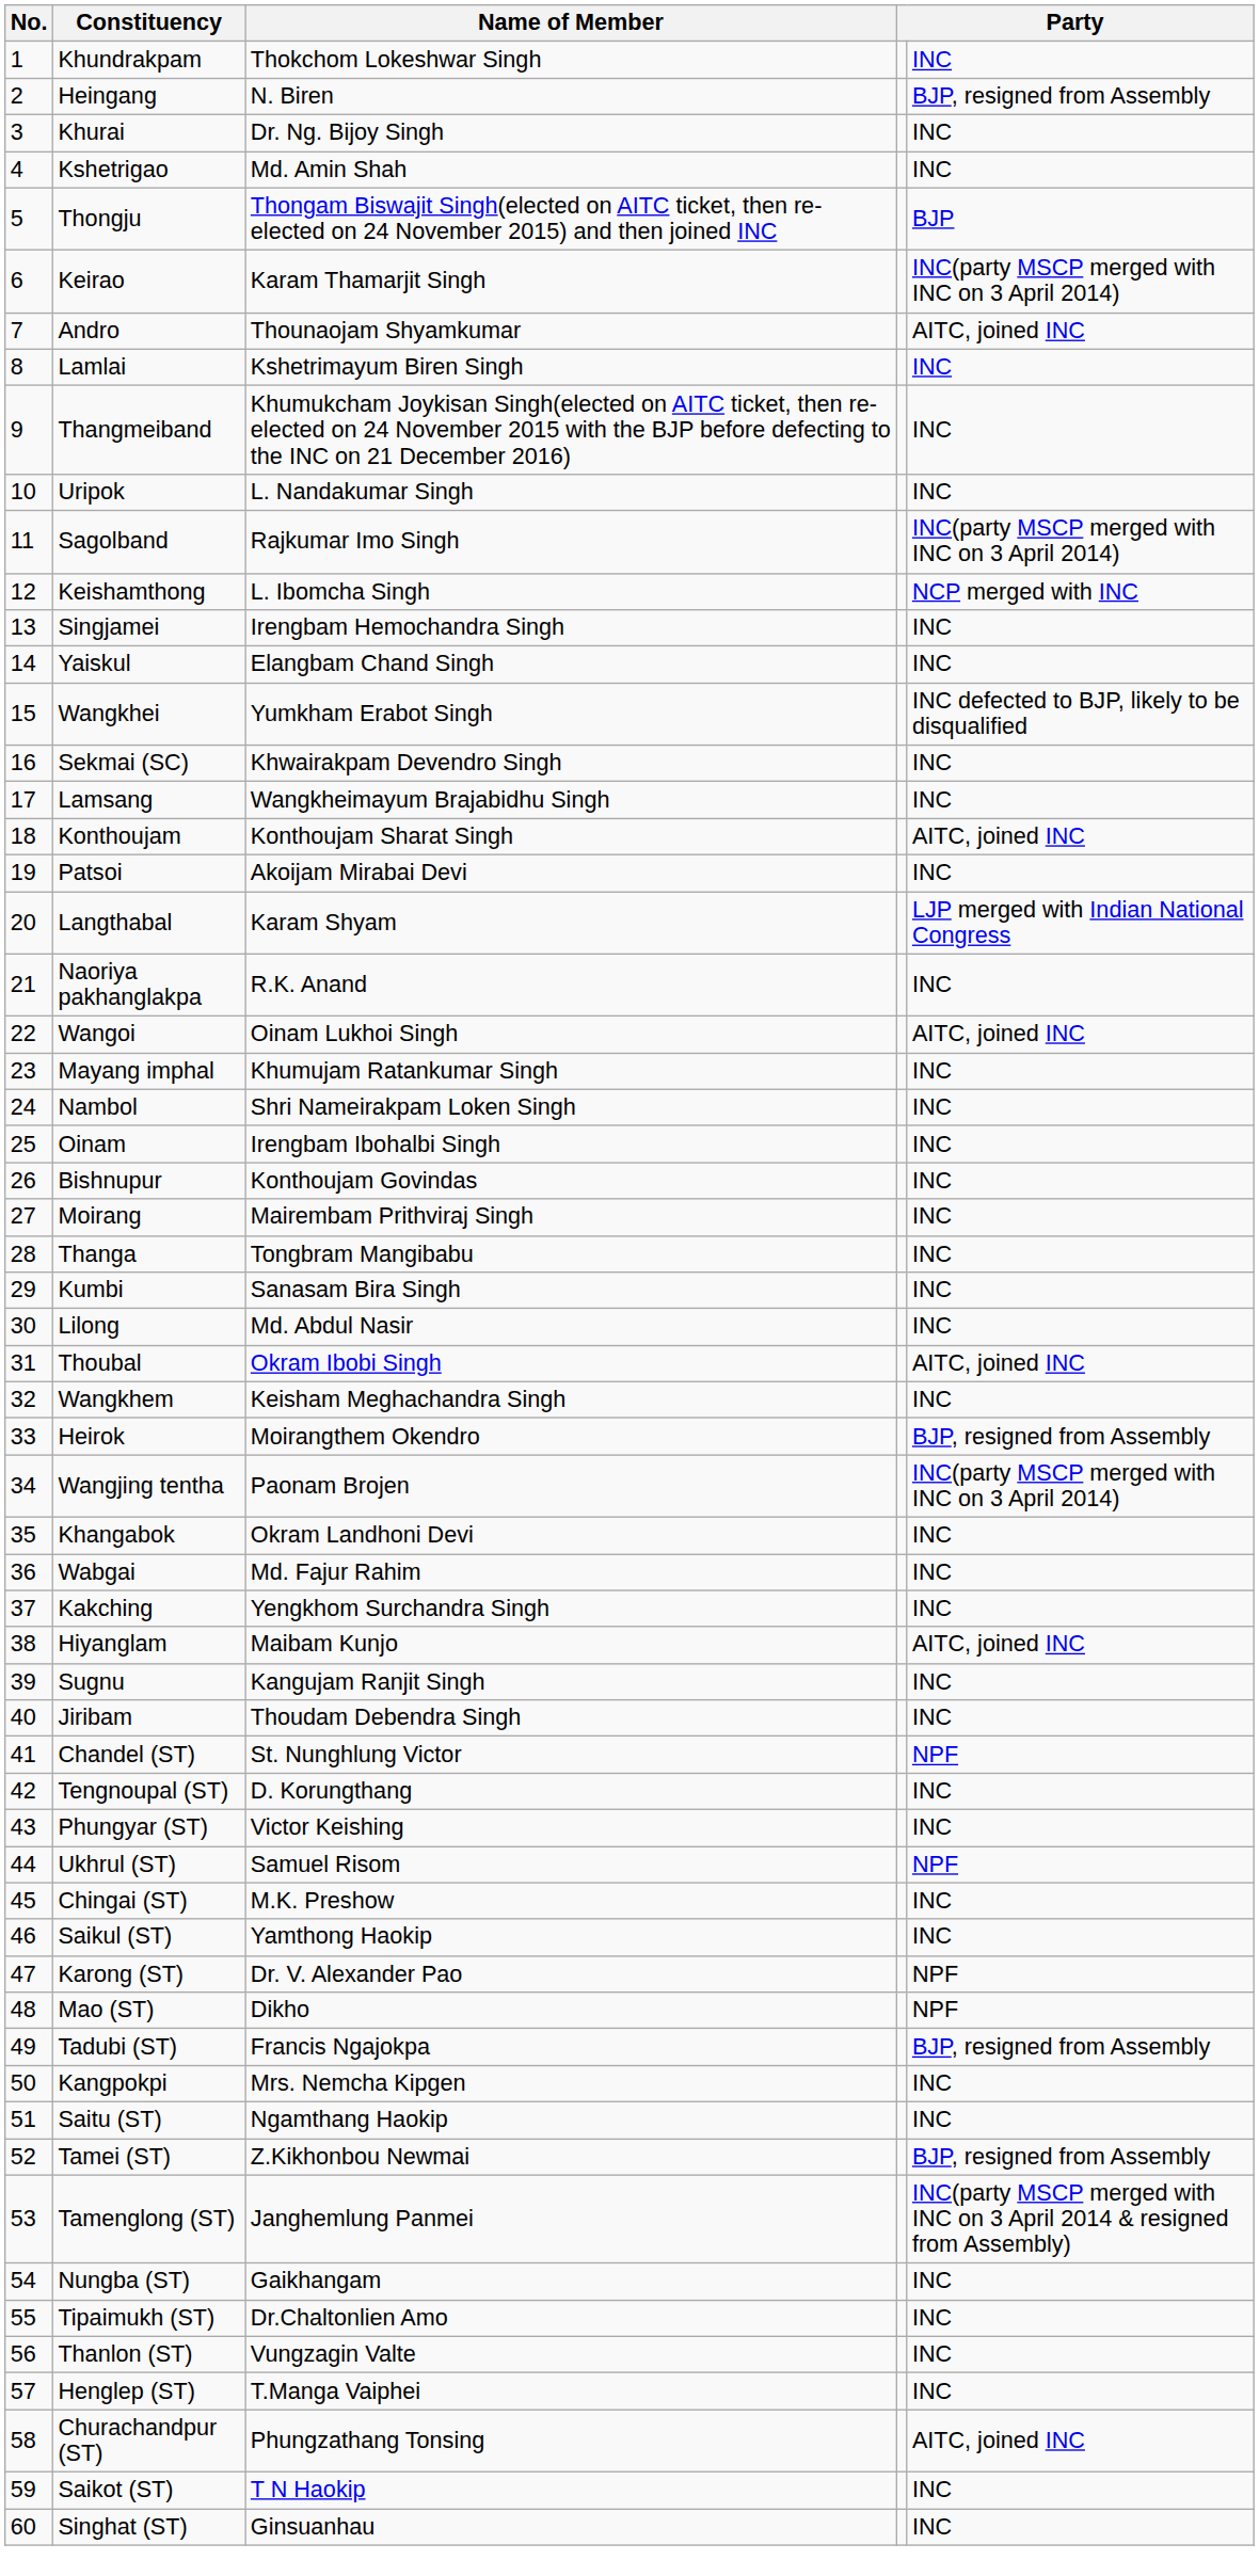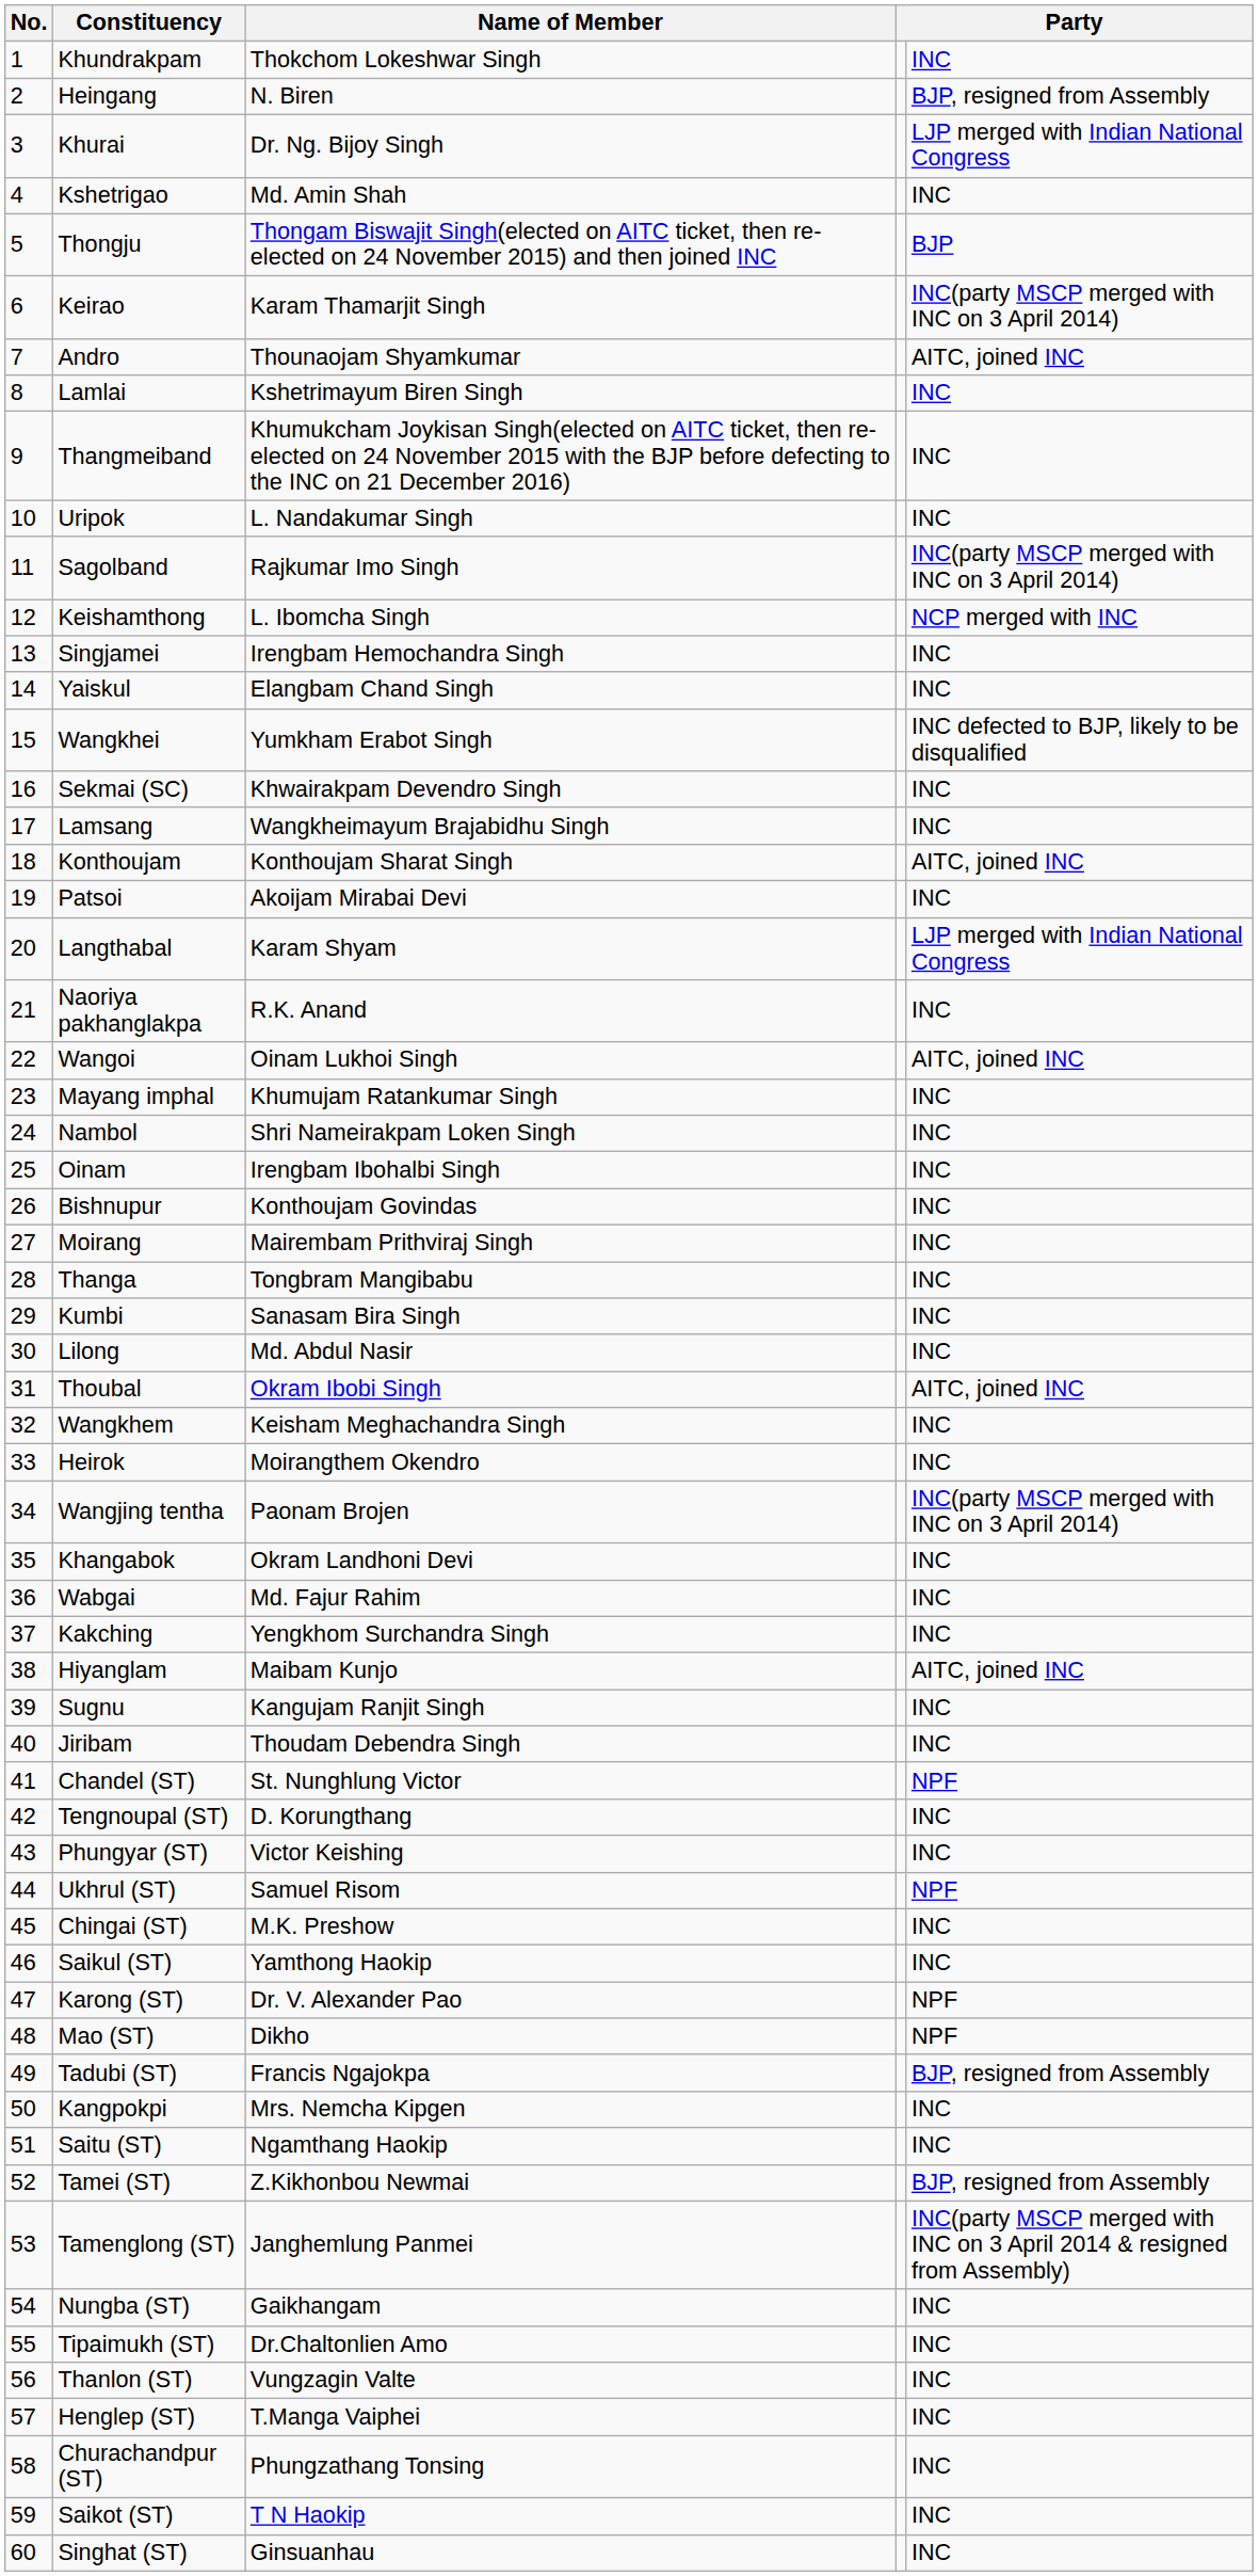 <table class="wikitable sortable">
 <tr>
 <th>No.</th>
 <th>Constituency</th>
 <th>Name of Member</th>
 <th colspan=2>Party</th>
 </tr>
 <tr>
 <td>1</td>
 <td>Khundrakpam</td>
 <td>Thokchom Lokeshwar Singh</td>
 <td bgcolor=></td>
 <td><a href='#'>INC</a></td>
 </tr>
 <tr>
 <td>2</td>
 <td>Heingang</td>
 <td>N. Biren</td>
 <td bgcolor=></td>
 <td><a href='#'>BJP</a>, resigned from Assembly</td>
 </tr>
 <tr>
 <td>3</td>
 <td>Khurai</td>
 <td>Dr. Ng. Bijoy Singh</td>
 <td bgcolor=></td>
-<td>INC</td>
+<td><a href='#'>LJP</a> merged with <a href='#'>Indian National Congress</a></td>
 </tr>
 <tr>
 <td>4</td>
 <td>Kshetrigao</td>
 <td>Md. Amin Shah</td>
 <td bgcolor=></td>
 <td>INC</td>
 </tr>
 <tr>
 <td>5</td>
 <td>Thongju</td>
 <td><a href='#'>Thongam Biswajit Singh</a>(elected on <a href='#'>AITC</a> ticket, then re-elected on 24 November 2015) and then joined <a href='#'>INC</a></td>
 <td bgcolor=></td>
 <td><a href='#'>BJP</a></td>
 </tr>
 <tr>
 <td>6</td>
 <td>Keirao</td>
 <td>Karam Thamarjit Singh</td>
 <td bgcolor=></td>
 <td><a href='#'>INC</a>(party <a href='#'>MSCP</a> merged with INC on 3 April 2014)</td>
 </tr>
 <tr>
 <td>7</td>
 <td>Andro</td>
 <td>Thounaojam Shyamkumar</td>
 <td bgcolor=></td>
 <td>AITC, joined <a href='#'>INC</a></td>
 </tr>
 <tr>
 <td>8</td>
 <td>Lamlai</td>
 <td>Kshetrimayum Biren Singh</td>
 <td bgcolor=></td>
 <td><a href='#'>INC</a></td>
 </tr>
 <tr>
 <td>9</td>
 <td>Thangmeiband</td>
 <td>Khumukcham Joykisan Singh(elected on <a href='#'>AITC</a> ticket, then re-elected on 24 November 2015 with the BJP before defecting to the INC on 21 December 2016)</td>
 <td bgcolor=></td>
 <td>INC</td>
 </tr>
 <tr>
 <td>10</td>
 <td>Uripok</td>
 <td>L. Nandakumar Singh</td>
 <td bgcolor=></td>
 <td>INC</td>
 </tr>
 <tr>
 <td>11</td>
 <td>Sagolband</td>
 <td>Rajkumar Imo Singh</td>
 <td bgcolor=></td>
 <td><a href='#'>INC</a>(party <a href='#'>MSCP</a> merged with INC on 3 April 2014)</td>
 </tr>
 <tr>
 <td>12</td>
 <td>Keishamthong</td>
 <td>L. Ibomcha Singh</td>
 <td bgcolor=></td>
 <td><a href='#'>NCP</a> merged with <a href='#'>INC</a></td>
 </tr>
 <tr>
 <td>13</td>
 <td>Singjamei</td>
 <td>Irengbam Hemochandra Singh</td>
 <td bgcolor=></td>
 <td>INC</td>
 </tr>
 <tr>
 <td>14</td>
 <td>Yaiskul</td>
 <td>Elangbam Chand Singh</td>
 <td bgcolor=></td>
 <td>INC</td>
 </tr>
 <tr>
 <td>15</td>
 <td>Wangkhei</td>
 <td>Yumkham Erabot Singh</td>
 <td bgcolor=></td>
 <td>INC defected to BJP, likely to be disqualified</td>
 </tr>
 <tr>
 <td>16</td>
 <td>Sekmai (SC)</td>
 <td>Khwairakpam Devendro Singh</td>
 <td bgcolor=></td>
 <td>INC</td>
 </tr>
 <tr>
 <td>17</td>
 <td>Lamsang</td>
 <td>Wangkheimayum Brajabidhu Singh</td>
 <td bgcolor=></td>
 <td>INC</td>
 </tr>
 <tr>
 <td>18</td>
 <td>Konthoujam</td>
 <td>Konthoujam Sharat Singh</td>
 <td bgcolor=></td>
 <td>AITC, joined <a href='#'>INC</a></td>
 </tr>
 <tr>
 <td>19</td>
 <td>Patsoi</td>
 <td>Akoijam Mirabai Devi</td>
 <td bgcolor=></td>
 <td>INC</td>
 </tr>
 <tr>
 <td>20</td>
 <td>Langthabal</td>
 <td>Karam Shyam</td>
 <td bgcolor=></td>
 <td><a href='#'>LJP</a> merged with <a href='#'>Indian National Congress</a></td>
 </tr>
 <tr>
 <td>21</td>
 <td>Naoriya pakhanglakpa</td>
 <td>R.K. Anand</td>
 <td bgcolor=></td>
 <td>INC</td>
 </tr>
 <tr>
 <td>22</td>
 <td>Wangoi</td>
 <td>Oinam Lukhoi Singh</td>
 <td bgcolor=></td>
 <td>AITC, joined <a href='#'>INC</a></td>
 </tr>
 <tr>
 <td>23</td>
 <td>Mayang imphal</td>
 <td>Khumujam Ratankumar Singh</td>
 <td bgcolor=></td>
 <td>INC</td>
 </tr>
 <tr>
 <td>24</td>
 <td>Nambol</td>
 <td>Shri Nameirakpam Loken Singh</td>
 <td bgcolor=></td>
 <td>INC</td>
 </tr>
 <tr>
 <td>25</td>
 <td>Oinam</td>
 <td>Irengbam Ibohalbi Singh</td>
 <td bgcolor=></td>
 <td>INC</td>
 </tr>
 <tr>
 <td>26</td>
 <td>Bishnupur</td>
 <td>Konthoujam Govindas</td>
 <td bgcolor=></td>
 <td>INC</td>
 </tr>
 <tr>
 <td>27</td>
 <td>Moirang</td>
 <td>Mairembam Prithviraj Singh</td>
 <td bgcolor=></td>
 <td>INC</td>
 </tr>
 <tr>
 <td>28</td>
 <td>Thanga</td>
 <td>Tongbram Mangibabu</td>
 <td bgcolor=></td>
 <td>INC</td>
 </tr>
 <tr>
 <td>29</td>
 <td>Kumbi</td>
 <td>Sanasam Bira Singh</td>
 <td bgcolor=></td>
 <td>INC</td>
 </tr>
 <tr>
 <td>30</td>
 <td>Lilong</td>
 <td>Md. Abdul Nasir</td>
 <td bgcolor=></td>
 <td>INC</td>
 </tr>
 <tr>
 <td>31</td>
 <td>Thoubal</td>
 <td><a href='#'>Okram Ibobi Singh</a></td>
 <td bgcolor=></td>
 <td>AITC, joined <a href='#'>INC</a></td>
 </tr>
 <tr>
 <td>32</td>
 <td>Wangkhem</td>
 <td>Keisham Meghachandra Singh</td>
 <td bgcolor=></td>
 <td>INC</td>
 </tr>
 <tr>
 <td>33</td>
 <td>Heirok</td>
 <td>Moirangthem Okendro</td>
 <td bgcolor=></td>
-<td><a href='#'>BJP</a>, resigned from Assembly</td>
+<td>INC</td>
 </tr>
 <tr>
 <td>34</td>
 <td>Wangjing tentha</td>
 <td>Paonam Brojen</td>
 <td bgcolor=></td>
 <td><a href='#'>INC</a>(party <a href='#'>MSCP</a> merged with INC on 3 April 2014)</td>
 </tr>
 <tr>
 <td>35</td>
 <td>Khangabok</td>
 <td>Okram Landhoni Devi</td>
 <td bgcolor=></td>
 <td>INC</td>
 </tr>
 <tr>
 <td>36</td>
 <td>Wabgai</td>
 <td>Md. Fajur Rahim</td>
 <td bgcolor=></td>
 <td>INC</td>
 </tr>
 <tr>
 <td>37</td>
 <td>Kakching</td>
 <td>Yengkhom Surchandra Singh</td>
 <td bgcolor=></td>
 <td>INC</td>
 </tr>
 <tr>
 <td>38</td>
 <td>Hiyanglam</td>
 <td>Maibam Kunjo</td>
 <td bgcolor=></td>
 <td>AITC, joined <a href='#'>INC</a></td>
 </tr>
 <tr>
 <td>39</td>
 <td>Sugnu</td>
 <td>Kangujam Ranjit Singh</td>
 <td bgcolor=></td>
 <td>INC</td>
 </tr>
 <tr>
 <td>40</td>
 <td>Jiribam</td>
 <td>Thoudam Debendra Singh</td>
 <td bgcolor=></td>
 <td>INC</td>
 </tr>
 <tr>
 <td>41</td>
 <td>Chandel (ST)</td>
 <td>St. Nunghlung Victor</td>
 <td bgcolor=></td>
 <td><a href='#'>NPF</a></td>
 </tr>
 <tr>
 <td>42</td>
 <td>Tengnoupal (ST)</td>
 <td>D. Korungthang</td>
 <td bgcolor=></td>
 <td>INC</td>
 </tr>
 <tr>
 <td>43</td>
 <td>Phungyar (ST)</td>
 <td>Victor Keishing</td>
 <td bgcolor=></td>
 <td>INC</td>
 </tr>
 <tr>
 <td>44</td>
 <td>Ukhrul (ST)</td>
 <td>Samuel Risom</td>
 <td bgcolor=></td>
 <td><a href='#'>NPF</a></td>
 </tr>
 <tr>
 <td>45</td>
 <td>Chingai (ST)</td>
 <td>M.K. Preshow</td>
 <td bgcolor=></td>
 <td>INC</td>
 </tr>
 <tr>
 <td>46</td>
 <td>Saikul (ST)</td>
 <td>Yamthong Haokip</td>
 <td bgcolor=></td>
 <td>INC</td>
 </tr>
 <tr>
 <td>47</td>
 <td>Karong (ST)</td>
 <td>Dr. V. Alexander Pao</td>
 <td bgcolor=></td>
 <td>NPF</td>
 </tr>
 <tr>
 <td>48</td>
 <td>Mao (ST)</td>
 <td>Dikho</td>
 <td bgcolor=></td>
 <td>NPF</td>
 </tr>
 <tr>
 <td>49</td>
 <td>Tadubi (ST)</td>
 <td>Francis Ngajokpa</td>
 <td bgcolor=></td>
 <td><a href='#'>BJP</a>, resigned from Assembly</td>
 </tr>
 <tr>
 <td>50</td>
 <td>Kangpokpi</td>
 <td>Mrs. Nemcha Kipgen</td>
 <td bgcolor=></td>
 <td>INC</td>
 </tr>
 <tr>
 <td>51</td>
 <td>Saitu (ST)</td>
 <td>Ngamthang Haokip</td>
 <td bgcolor=></td>
 <td>INC</td>
 </tr>
 <tr>
 <td>52</td>
 <td>Tamei (ST)</td>
 <td>Z.Kikhonbou Newmai</td>
 <td bgcolor=></td>
 <td><a href='#'>BJP</a>, resigned from Assembly</td>
 </tr>
 <tr>
 <td>53</td>
 <td>Tamenglong (ST)</td>
 <td>Janghemlung Panmei</td>
 <td bgcolor=></td>
 <td><a href='#'>INC</a>(party <a href='#'>MSCP</a> merged with INC on 3 April 2014 & resigned from Assembly)</td>
 </tr>
 <tr>
 <td>54</td>
 <td>Nungba (ST)</td>
 <td>Gaikhangam</td>
 <td bgcolor=></td>
 <td>INC</td>
 </tr>
 <tr>
 <td>55</td>
 <td>Tipaimukh (ST)</td>
 <td>Dr.Chaltonlien Amo</td>
 <td bgcolor=></td>
 <td>INC</td>
 </tr>
 <tr>
 <td>56</td>
 <td>Thanlon (ST)</td>
 <td>Vungzagin Valte</td>
 <td bgcolor=></td>
 <td>INC</td>
 </tr>
 <tr>
 <td>57</td>
 <td>Henglep (ST)</td>
 <td>T.Manga Vaiphei</td>
 <td bgcolor=></td>
 <td>INC</td>
 </tr>
 <tr>
 <td>58</td>
 <td>Churachandpur (ST)</td>
 <td>Phungzathang Tonsing</td>
 <td bgcolor=></td>
-<td>AITC, joined <a href='#'>INC</a></td>
+<td>INC</td>
 </tr>
 <tr>
 <td>59</td>
 <td>Saikot (ST)</td>
 <td><a href='#'>T N Haokip</a></td>
 <td bgcolor=></td>
 <td>INC</td>
 </tr>
 <tr>
 <td>60</td>
 <td>Singhat (ST)</td>
 <td>Ginsuanhau</td>
 <td bgcolor=></td>
 <td>INC</td>
 </tr>
 </table>
